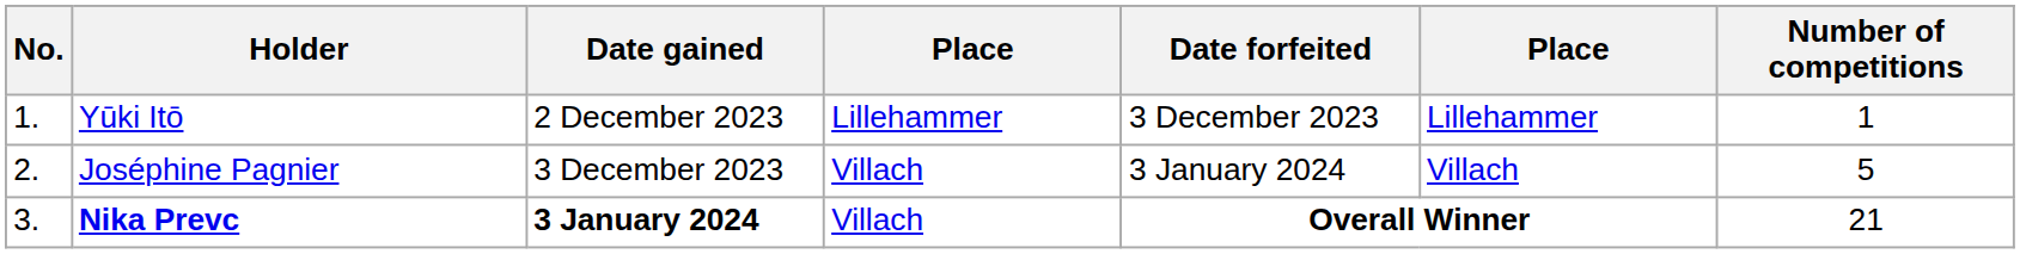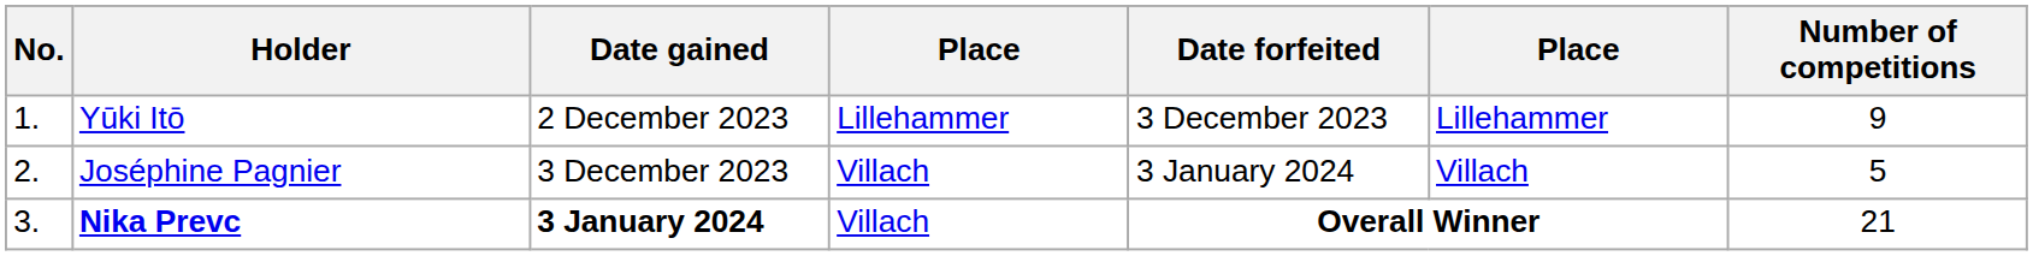 <table class="wikitable plainrowheaders" style="background:#fff; font-size:86%; line-height:16px; border:grey solid 1px; border-collapse:collapse;">
 <tr>
 <th style="width:1em;">No.</th>
 <th style="width:14em;">Holder</th>
 <th style="width:9em;">Date gained</th>
 <th style="width:9em;">Place</th>
 <th style="width:9em;">Date forfeited</th>
 <th style="width:9em;">Place</th>
 <th style="width:9em;">Number of competitions</th>
 </tr>
 <tr>
 <td>1.</td>
 <td> <a href='#'>Yūki Itō</a></td>
 <td>2 December 2023</td>
 <td> <a href='#'>Lillehammer</a></td>
 <td>3 December 2023</td>
 <td> <a href='#'>Lillehammer</a></td>
-<td align=center>1</td>
+<td align=center>9</td>
 </tr>
 <tr>
 <td>2.</td>
 <td> <a href='#'>Joséphine Pagnier</a></td>
 <td>3 December 2023</td>
 <td> <a href='#'>Villach</a></td>
 <td>3 January 2024</td>
 <td> <a href='#'>Villach</a></td>
 <td align=center>5</td>
 </tr>
 <tr>
 <td>3.</td>
 <td> <strong><a href='#'>Nika Prevc</a></strong></td>
 <td><strong>3 January 2024</strong></td>
 <td> <a href='#'>Villach</a></td>
 <td align=center colspan=2><strong>Overall Winner</strong></td>
 <td align=center>21</td>
 </tr>
 </table>
